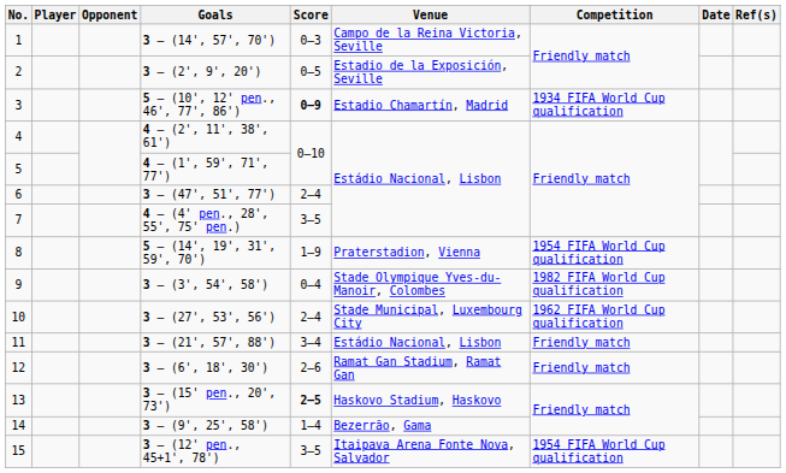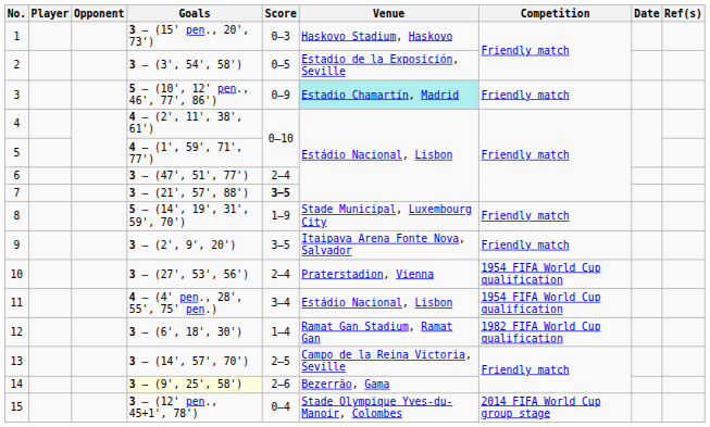 <table class="wikitable sortable">
 <tr>
 <th>No.</th>
 <th>Player</th>
 <th>Opponent</th>
 <th>Goals</th>
 <th>Score</th>
 <th>Venue</th>
 <th>Competition</th>
 <th>Date</th>
 <th>Ref(s)</th>
 </tr>
 <tr>
 <td style="text-align: center">1</td>
 <td></td>
 <td data-sort-value="Spain"></td>
-<td data-sort-value="56"><strong>3</strong> – (14', 57', 70')</td>
+<td data-sort-value="58"><strong>3</strong> – (15' <a href='#'>pen</a>., 20', 73')</td>
 <td style="text-align: center" data-sort-value="–3">0–3</td>
-<td><a href='#'>Campo de la Reina Victoria</a>, <a href='#'>Seville</a></td>
+<td><a href='#'>Haskovo Stadium</a>, <a href='#'>Haskovo</a></td>
 <td rowspan="2"><a href='#'>Friendly match</a></td>
 <td></td>
 <td style="text-align: center"></td>
 </tr>
 <tr>
 <td style="text-align: center">2</td>
 <td></td>
 <td data-sort-value="Spain"></td>
-<td data-sort-value="18"><strong>3</strong> – (2', 9', 20')</td>
+<td data-sort-value="51"><strong>3</strong> – (3', 54', 58')</td>
 <td style="text-align: center" data-sort-value="–5">0–5</td>
 <td><a href='#'>Estadio de la Exposición</a>, <a href='#'>Seville</a></td>
 <td></td>
 <td style="text-align: center"></td>
 </tr>
 <tr>
 <td style="text-align: center">3</td>
 <td></td>
 <td data-sort-value="Spain"></td>
 <td data-sort-value="36"><strong>5</strong> – (10', 12' <a href='#'>pen</a>., 46', 77', 86')</td>
-<td style="text-align: center" data-sort-value="–9"><strong>0–9</strong></td>
-<td><a href='#'>Estadio Chamartín</a>, <a href='#'>Madrid</a></td>
-<td><a href='#'>1934 FIFA World Cup qualification</a></td>
+<td style="text-align: center" data-sort-value="–9">0–9</td>
+<td style="background: paleturquoise;"><a href='#'>Estadio Chamartín</a>, <a href='#'>Madrid</a></td>
+<td><a href='#'>Friendly match</a></td>
 <td></td>
 <td style="text-align: center"></td>
 </tr>
 <tr>
 <td style="text-align: center">4</td>
 <td></td>
 <td rowspan="2" data-sort-value="England"></td>
 <td data-sort-value="36"><strong>4</strong> – (2', 11', 38', 61')</td>
 <td rowspan="2" style="text-align: center" data-sort-value="–10">0–10</td>
 <td rowspan="4"><a href='#'>Estádio Nacional</a>, <a href='#'>Lisbon</a></td>
 <td rowspan="4"><a href='#'>Friendly match</a></td>
 <td rowspan="2"></td>
 <td style="text-align: center"></td>
 </tr>
 <tr>
 <td style="text-align: center">5</td>
 <td></td>
 <td data-sort-value="70"><strong>4</strong> – (1', 59', 71', 77')</td>
 <td style="text-align: center"></td>
 </tr>
 <tr>
 <td style="text-align: center">6</td>
 <td></td>
 <td data-sort-value="France"></td>
 <td data-sort-value="30"><strong>3</strong> – (47', 51', 77')</td>
 <td style="text-align: center" data-sort-value="–2">2–4</td>
 <td></td>
 <td style="text-align: center"></td>
 </tr>
 <tr>
 <td style="text-align: center">7</td>
 <td></td>
 <td data-sort-value="England"></td>
-<td data-sort-value="51"><strong>4</strong> – (4' <a href='#'>pen</a>., 28', 55', 75' <a href='#'>pen</a>.)</td>
-<td style="text-align: center" data-sort-value="–2">3–5</td>
+<td data-sort-value="67"><strong>3</strong> – (21', 57', 88')</td>
+<td style="text-align: center" data-sort-value="–2"><strong>3–5</strong></td>
 <td></td>
 <td style="text-align: center"></td>
 </tr>
 <tr>
 <td style="text-align: center">8</td>
 <td></td>
 <td data-sort-value="Austria"></td>
 <td data-sort-value="51"><strong>5</strong> – (14', 19', 31', 59', 70')</td>
 <td style="text-align: center" data-sort-value="–8">1–9</td>
-<td><a href='#'>Praterstadion</a>, <a href='#'>Vienna</a></td>
-<td><a href='#'>1954 FIFA World Cup qualification</a></td>
+<td><a href='#'>Stade Municipal</a>, <a href='#'>Luxembourg City</a></td>
+<td><a href='#'>Friendly match</a></td>
 <td></td>
 <td style="text-align: center"></td>
 </tr>
 <tr>
 <td style="text-align: center">9</td>
 <td></td>
 <td data-sort-value="France"></td>
-<td data-sort-value="51"><strong>3</strong> – (3', 54', 58')</td>
-<td style="text-align: center" data-sort-value="–4">0–4</td>
-<td><a href='#'>Stade Olympique Yves-du-Manoir</a>, <a href='#'>Colombes</a></td>
-<td><a href='#'>1982 FIFA World Cup qualification</a></td>
+<td data-sort-value="18"><strong>3</strong> – (2', 9', 20')</td>
+<td style="text-align: center" data-sort-value="–2">3–5</td>
+<td><a href='#'>Itaipava Arena Fonte Nova</a>, <a href='#'>Salvador</a></td>
+<td><a href='#'>Friendly match</a></td>
 <td></td>
 <td style="text-align: center"></td>
 </tr>
 <tr>
 <td style="text-align: center">10</td>
 <td></td>
 <td data-sort-value="Luxembourg"></td>
 <td data-sort-value="29"><strong>3</strong> – (27', 53', 56')</td>
 <td style="text-align: center" data-sort-value="–2">2–4</td>
-<td><a href='#'>Stade Municipal</a>, <a href='#'>Luxembourg City</a></td>
-<td><a href='#'>1962 FIFA World Cup qualification</a></td>
+<td><a href='#'>Praterstadion</a>, <a href='#'>Vienna</a></td>
+<td><a href='#'>1954 FIFA World Cup qualification</a></td>
 <td></td>
 <td style="text-align: center"></td>
 </tr>
 <tr>
 <td style="text-align: center">11</td>
 <td></td>
 <td data-sort-value="England"></td>
-<td data-sort-value="67"><strong>3</strong> – (21', 57', 88')</td>
+<td data-sort-value="51"><strong>4</strong> – (4' <a href='#'>pen</a>., 28', 55', 75' <a href='#'>pen</a>.)</td>
 <td style="text-align: center" data-sort-value="–1">3–4</td>
 <td><a href='#'>Estádio Nacional</a>, <a href='#'>Lisbon</a></td>
-<td><a href='#'>Friendly match</a></td>
+<td><a href='#'>1954 FIFA World Cup qualification</a></td>
 <td></td>
 <td style="text-align: center"></td>
 </tr>
 <tr>
 <td style="text-align: center">12</td>
 <td></td>
 <td data-sort-value="Israel"></td>
 <td data-sort-value="24"><strong>3</strong> – (6', 18', 30')</td>
-<td style="text-align: center" data-sort-value="–4">2–6</td>
+<td style="text-align: center" data-sort-value="–3">1–4</td>
 <td><a href='#'>Ramat Gan Stadium</a>, <a href='#'>Ramat Gan</a></td>
-<td><a href='#'>Friendly match</a></td>
+<td><a href='#'>1982 FIFA World Cup qualification</a></td>
 <td></td>
 <td style="text-align: center"></td>
 </tr>
 <tr>
 <td style="text-align: center">13</td>
 <td></td>
 <td data-sort-value="Bulgaria"></td>
-<td data-sort-value="58"><strong>3</strong> – (15' <a href='#'>pen</a>., 20', 73')</td>
-<td style="text-align: center" data-sort-value="–3"><strong>2–5</strong></td>
-<td><a href='#'>Haskovo Stadium</a>, <a href='#'>Haskovo</a></td>
+<td data-sort-value="56"><strong>3</strong> – (14', 57', 70')</td>
+<td style="text-align: center" data-sort-value="–3">2–5</td>
+<td><a href='#'>Campo de la Reina Victoria</a>, <a href='#'>Seville</a></td>
 <td rowspan="2"><a href='#'>Friendly match</a></td>
 <td></td>
 <td style="text-align: center"></td>
 </tr>
 <tr>
 <td style="text-align: center">14</td>
 <td></td>
 <td data-sort-value="Brazil"></td>
-<td data-sort-value="49"><strong>3</strong> – (9', 25', 58')</td>
-<td style="text-align: center" data-sort-value="–3">1–4</td>
+<td data-sort-value="49" style="background: lightyellow;"><strong>3</strong> – (9', 25', 58')</td>
+<td style="text-align: center" data-sort-value="–4">2–6</td>
 <td><a href='#'>Bezerrão</a>, <a href='#'>Gama</a></td>
 <td></td>
 <td style="text-align: center"></td>
 </tr>
 <tr>
 <td style="text-align: center">15</td>
 <td></td>
 <td data-sort-value="Germany"></td>
 <td data-sort-value="66"><strong>3</strong> – (12' <a href='#'>pen</a>., 45+1', 78')</td>
-<td style="text-align: center" data-sort-value="–2">3–5</td>
-<td><a href='#'>Itaipava Arena Fonte Nova</a>, <a href='#'>Salvador</a></td>
-<td><a href='#'>1954 FIFA World Cup qualification</a></td>
+<td style="text-align: center" data-sort-value="–4">0–4</td>
+<td><a href='#'>Stade Olympique Yves-du-Manoir</a>, <a href='#'>Colombes</a></td>
+<td><a href='#'>2014 FIFA World Cup group stage</a></td>
 <td></td>
 <td style="text-align: center"></td>
 </tr>
 </table>
